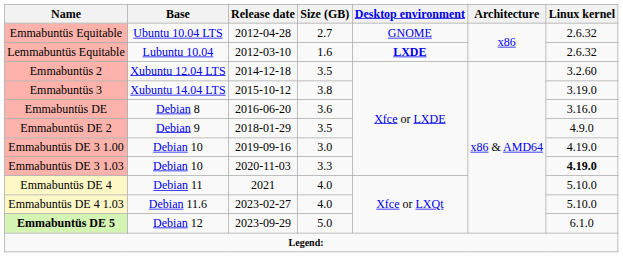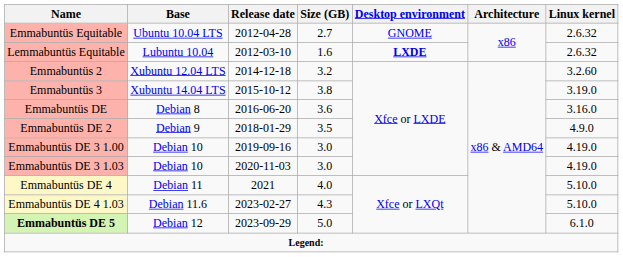 <table class=wikitable style=text-align:center>
 <tr>
 <th>Name</th>
 <th>Base</th>
 <th>Release date</th>
 <th>Size (GB)</th>
 <th><a href='#'>Desktop environment</a></th>
 <th>Architecture</th>
 <th>Linux kernel</th>
 </tr>
 <tr>
 <td style=background-color:#fdb3ab>Emmabuntüs Equitable</td>
 <td><a href='#'>Ubuntu 10.04 LTS</a></td>
 <td>2012-04-28</td>
 <td>2.7</td>
 <td><a href='#'>GNOME</a></td>
 <td rowspan=2><a href='#'>x86</a></td>
 <td>2.6.32</td>
 </tr>
 <tr>
 <td style=background-color:#fdb3ab>Lemmabuntüs Equitable</td>
 <td><a href='#'>Lubuntu 10.04</a></td>
 <td>2012-03-10</td>
 <td>1.6</td>
 <td><strong><a href='#'>LXDE</a></strong></td>
 <td>2.6.32</td>
 </tr>
 <tr>
 <td style=background-color:#fdb3ab>Emmabuntüs 2</td>
 <td><a href='#'>Xubuntu 12.04 LTS</a></td>
 <td>2014-12-18</td>
-<td>3.5</td>
+<td>3.2</td>
 <td rowspan=6><a href='#'>Xfce</a> or <a href='#'>LXDE</a></td>
 <td rowspan=9><a href='#'>x86</a> & <a href='#'>AMD64</a></td>
 <td>3.2.60</td>
 </tr>
 <tr>
 <td style=background-color:#fdb3ab>Emmabuntüs 3</td>
 <td><a href='#'>Xubuntu 14.04 LTS</a></td>
 <td>2015-10-12</td>
 <td>3.8</td>
 <td>3.19.0</td>
 </tr>
 <tr>
 <td style=background-color:#fdb3ab>Emmabuntüs DE</td>
 <td><a href='#'>Debian</a> 8</td>
 <td>2016-06-20</td>
 <td>3.6</td>
 <td>3.16.0</td>
 </tr>
 <tr>
 <td style=background:#fdb3ab>Emmabuntüs DE 2</td>
 <td><a href='#'>Debian</a> 9</td>
 <td>2018-01-29</td>
 <td>3.5</td>
 <td>4.9.0</td>
 </tr>
 <tr>
 <td style=background:#fdb3ab>Emmabuntüs DE 3 1.00</td>
 <td><a href='#'>Debian</a> 10</td>
 <td>2019-09-16</td>
 <td>3.0</td>
 <td>4.19.0</td>
 </tr>
 <tr>
 <td style=background:#fdb3ab>Emmabuntüs DE 3 1.03</td>
 <td><a href='#'>Debian</a> 10</td>
 <td>2020-11-03</td>
-<td>3.3</td>
-<td><strong>4.19.0</strong></td>
+<td>3.0</td>
+<td>4.19.0</td>
 </tr>
 <tr>
 <td style=background:#fef8c6>Emmabuntüs DE 4</td>
 <td><a href='#'>Debian</a> 11</td>
 <td>2021</td>
 <td>4.0</td>
 <td rowspan=3><a href='#'>Xfce</a> or <a href='#'>LXQt</a></td>
 <td>5.10.0</td>
 </tr>
 <tr>
 <td style=background:#fef8c6>Emmabuntüs DE 4 1.03</td>
 <td><a href='#'>Debian</a> 11.6</td>
 <td>2023-02-27</td>
-<td>4.0</td>
+<td>4.3</td>
 <td>5.10.0</td>
 </tr>
 <tr>
 <th style=background:#d4f4b4>Emmabuntüs DE 5</th>
 <td><a href='#'>Debian</a> 12</td>
 <td>2023-09-29</td>
 <td>5.0</td>
 <td>6.1.0</td>
 </tr>
 <tr>
 <td colspan=7><small><strong>Legend:</strong>    </small></td>
 </tr>
 </table>
